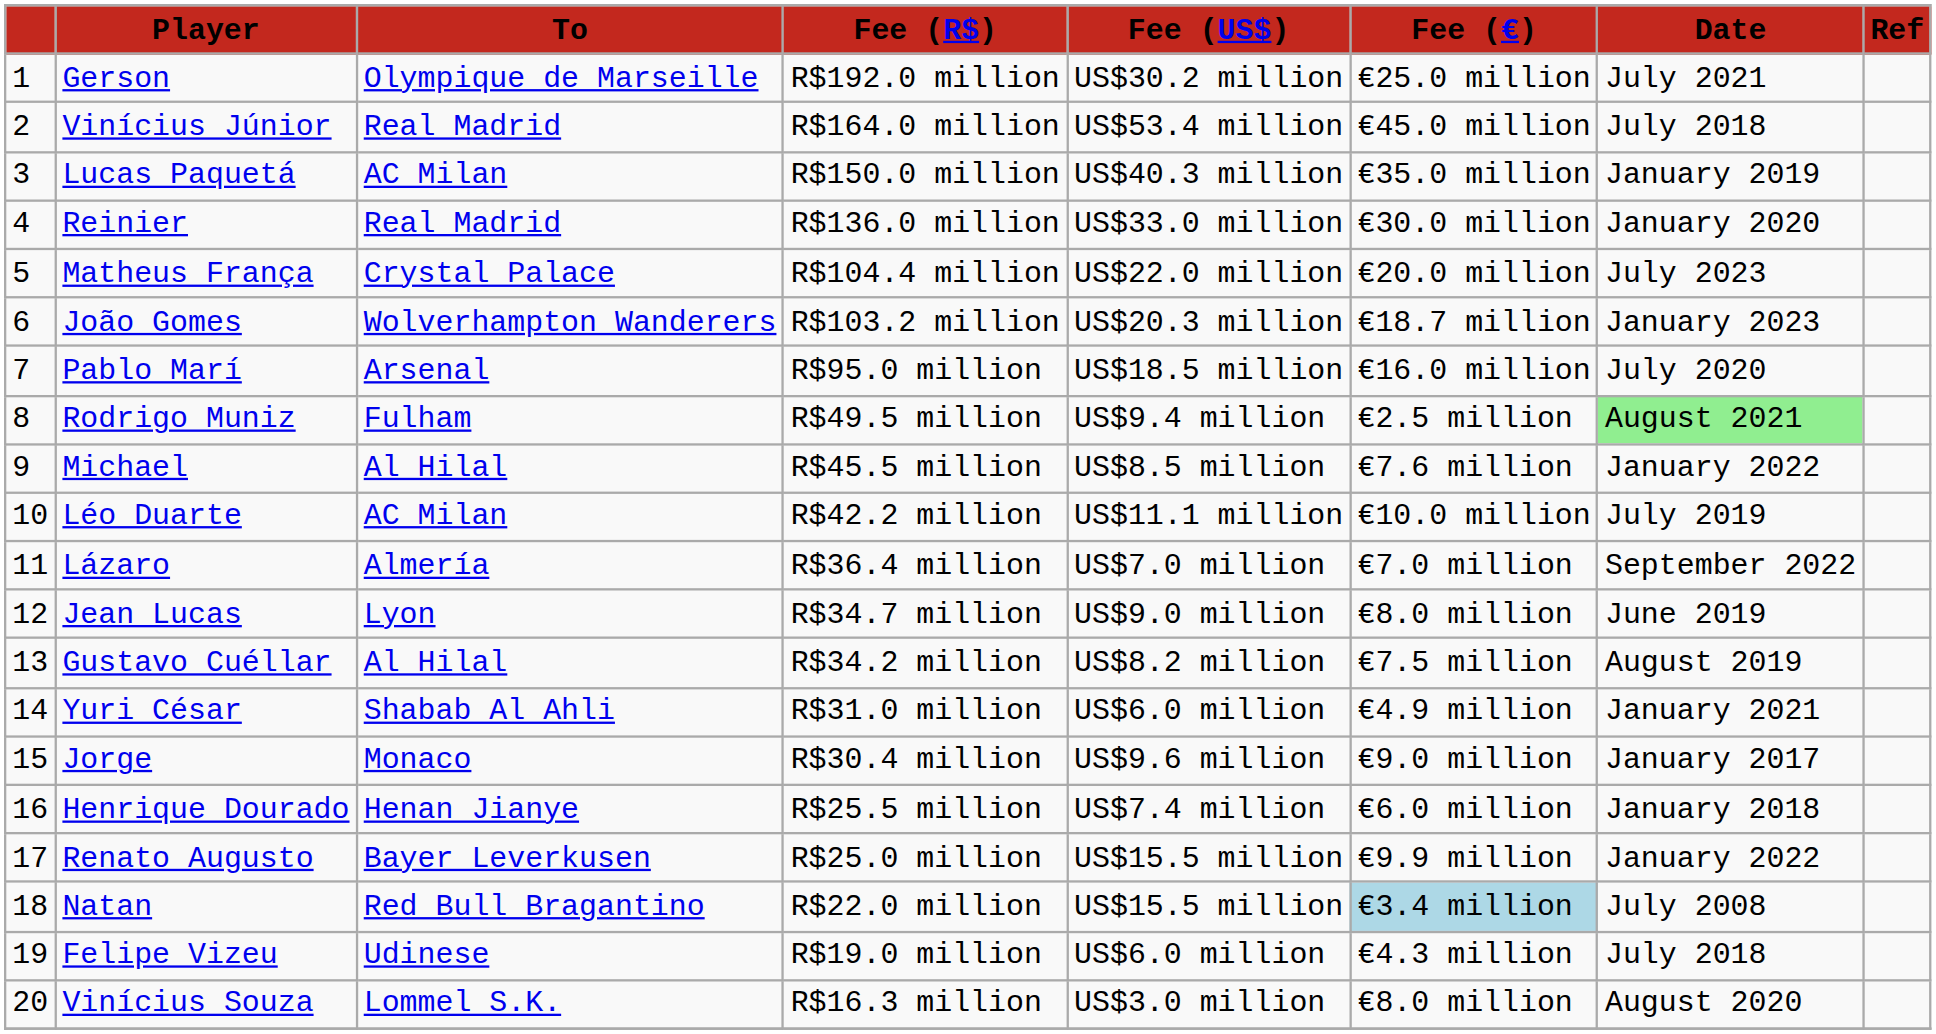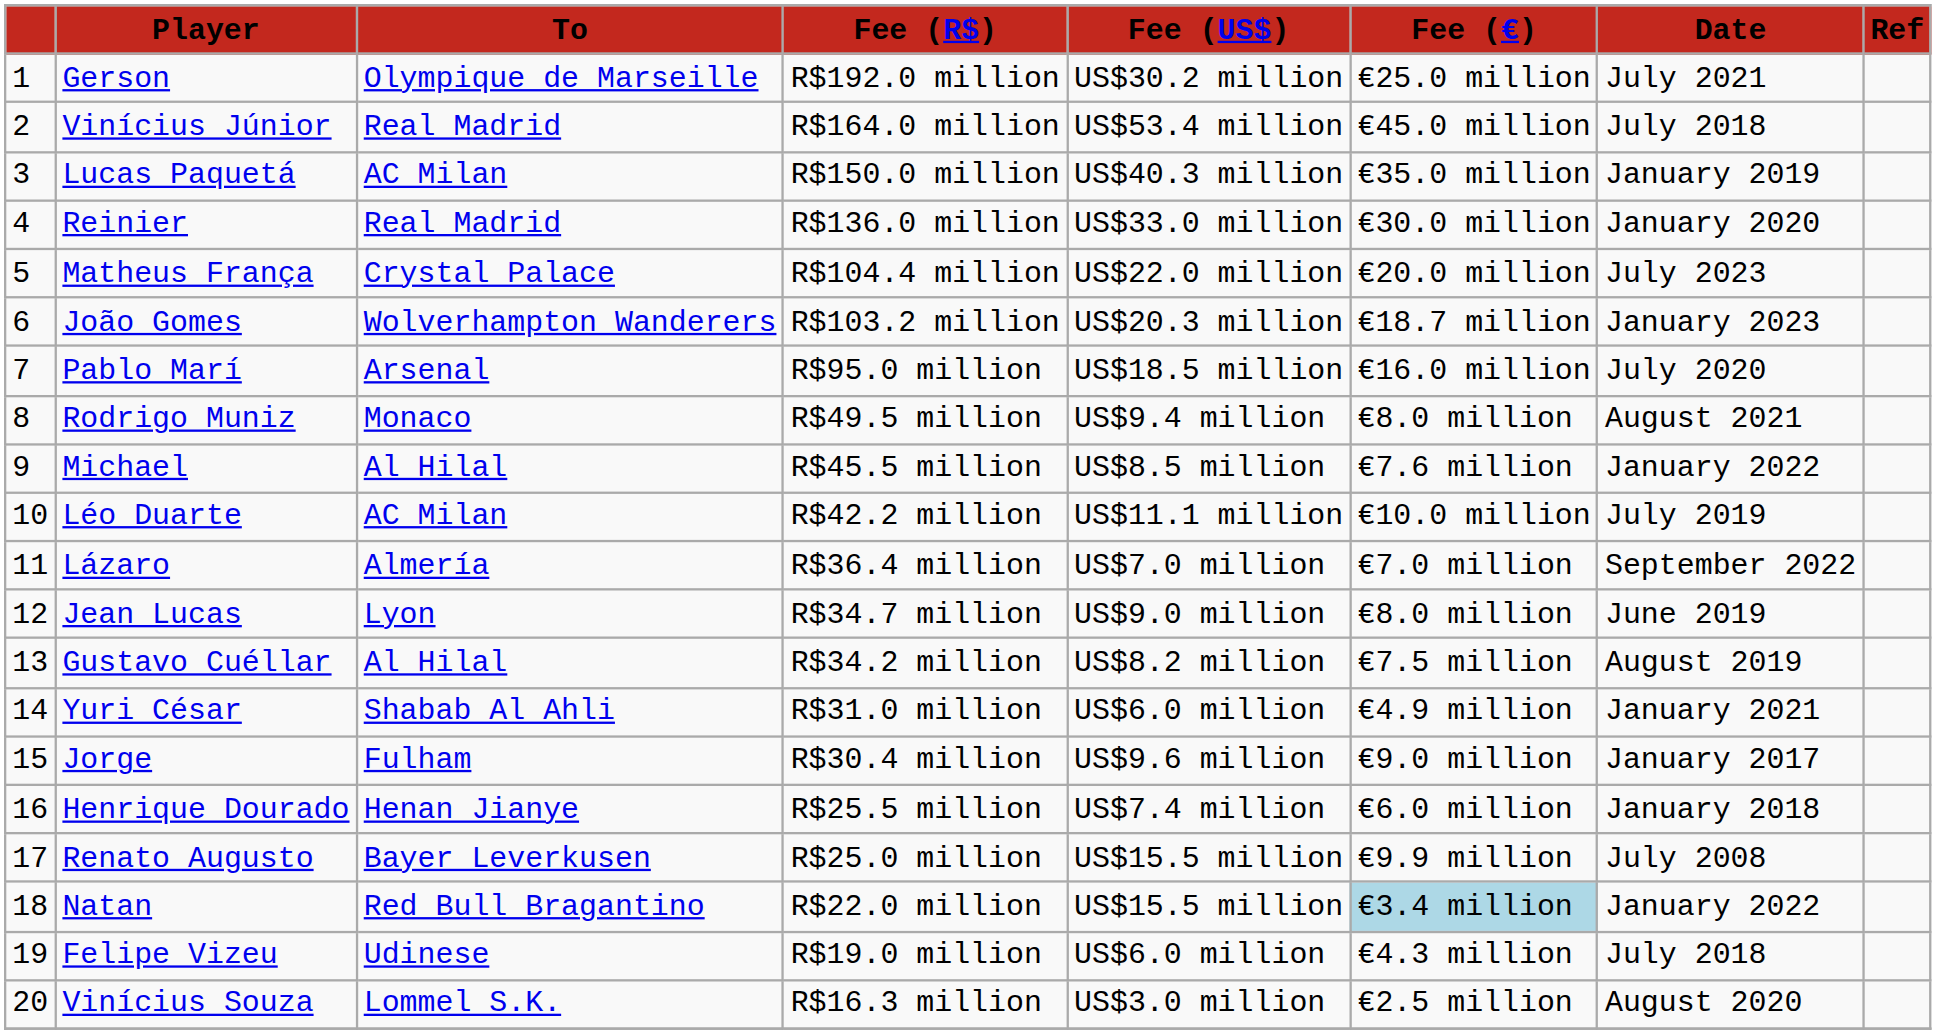 <table class="wikitable">
 <tr>
 </tr>
 <tr style="background:#C3281E; text-align:center;">
 <td></td>
 <td><span><strong>Player</strong></span></td>
 <td><span><strong>To</strong></span></td>
 <td><span><strong>Fee (<a href='#'>R$</a>)</strong></span></td>
 <td><span><strong>Fee (<a href='#'>US$</a>)</strong></span></td>
 <td><span><strong>Fee (<a href='#'>€</a>)</strong></span></td>
 <td><span><strong>Date</strong></span></td>
 <td><span><strong>Ref</strong></span></td>
 </tr>
 <tr>
 <td>1</td>
 <td> <a href='#'>Gerson</a></td>
 <td> <a href='#'>Olympique de Marseille</a></td>
 <td>R$192.0 million</td>
 <td>US$30.2 million</td>
 <td>€25.0 million</td>
 <td>July 2021</td>
 <td></td>
 </tr>
 <tr>
 <td>2</td>
 <td> <a href='#'>Vinícius Júnior</a></td>
 <td> <a href='#'>Real Madrid</a></td>
 <td>R$164.0 million</td>
 <td>US$53.4 million</td>
 <td>€45.0 million</td>
 <td>July 2018</td>
 <td></td>
 </tr>
 <tr>
 <td>3</td>
 <td> <a href='#'>Lucas Paquetá</a></td>
 <td> <a href='#'>AC Milan</a></td>
 <td>R$150.0 million</td>
 <td>US$40.3 million</td>
 <td>€35.0 million</td>
 <td>January 2019</td>
 <td></td>
 </tr>
 <tr>
 <td>4</td>
 <td> <a href='#'>Reinier</a></td>
 <td> <a href='#'>Real Madrid</a></td>
 <td>R$136.0 million</td>
 <td>US$33.0 million</td>
 <td>€30.0 million</td>
 <td>January 2020</td>
 <td></td>
 </tr>
 <tr>
 <td>5</td>
 <td> <a href='#'>Matheus França</a></td>
 <td> <a href='#'>Crystal Palace</a></td>
 <td>R$104.4 million</td>
 <td>US$22.0 million</td>
 <td>€20.0 million</td>
 <td>July 2023</td>
 <td></td>
 </tr>
 <tr>
 <td>6</td>
 <td> <a href='#'>João Gomes</a></td>
 <td> <a href='#'>Wolverhampton Wanderers</a></td>
 <td>R$103.2 million</td>
 <td>US$20.3 million</td>
 <td>€18.7 million</td>
 <td>January 2023</td>
 <td></td>
 </tr>
 <tr>
 <td>7</td>
 <td> <a href='#'>Pablo Marí</a></td>
 <td> <a href='#'>Arsenal</a></td>
 <td>R$95.0 million</td>
 <td>US$18.5 million</td>
 <td>€16.0 million</td>
 <td>July 2020</td>
 <td></td>
 </tr>
 <tr>
 <td>8</td>
 <td> <a href='#'>Rodrigo Muniz</a></td>
-<td> <a href='#'>Fulham</a></td>
+<td> <a href='#'>Monaco</a></td>
 <td>R$49.5 million</td>
 <td>US$9.4 million</td>
-<td>€2.5 million</td>
-<td style="background: lightgreen;">August 2021</td>
+<td>€8.0 million</td>
+<td>August 2021</td>
 <td></td>
 </tr>
 <tr>
 <td>9</td>
 <td> <a href='#'>Michael</a></td>
 <td> <a href='#'>Al Hilal</a></td>
 <td>R$45.5 million</td>
 <td>US$8.5 million</td>
 <td>€7.6 million</td>
 <td>January 2022</td>
 <td></td>
 </tr>
 <tr>
 <td>10</td>
 <td> <a href='#'>Léo Duarte</a></td>
 <td> <a href='#'>AC Milan</a></td>
 <td>R$42.2 million</td>
 <td>US$11.1 million</td>
 <td>€10.0 million</td>
 <td>July 2019</td>
 <td></td>
 </tr>
 <tr>
 <td>11</td>
 <td> <a href='#'>Lázaro</a></td>
 <td> <a href='#'>Almería</a></td>
 <td>R$36.4 million</td>
 <td>US$7.0 million</td>
 <td>€7.0 million</td>
 <td>September 2022</td>
 <td></td>
 </tr>
 <tr>
 <td>12</td>
 <td> <a href='#'>Jean Lucas</a></td>
 <td> <a href='#'>Lyon</a></td>
 <td>R$34.7 million</td>
 <td>US$9.0 million</td>
 <td>€8.0 million</td>
 <td>June 2019</td>
 <td></td>
 </tr>
 <tr>
 <td>13</td>
 <td> <a href='#'>Gustavo Cuéllar</a></td>
 <td> <a href='#'>Al Hilal</a></td>
 <td>R$34.2 million</td>
 <td>US$8.2 million</td>
 <td>€7.5 million</td>
 <td>August 2019</td>
 <td></td>
 </tr>
 <tr>
 <td>14</td>
 <td> <a href='#'>Yuri César</a></td>
 <td> <a href='#'>Shabab Al Ahli</a></td>
 <td>R$31.0 million</td>
 <td>US$6.0 million</td>
 <td>€4.9 million</td>
 <td>January 2021</td>
 <td></td>
 </tr>
 <tr>
 <td>15</td>
 <td> <a href='#'>Jorge</a></td>
-<td> <a href='#'>Monaco</a></td>
+<td> <a href='#'>Fulham</a></td>
 <td>R$30.4 million</td>
 <td>US$9.6 million</td>
 <td>€9.0 million</td>
 <td>January 2017</td>
 <td></td>
 </tr>
 <tr>
 <td>16</td>
 <td> <a href='#'>Henrique Dourado</a></td>
 <td> <a href='#'>Henan Jianye</a></td>
 <td>R$25.5 million</td>
 <td>US$7.4 million</td>
 <td>€6.0 million</td>
 <td>January 2018</td>
 <td></td>
 </tr>
 <tr>
 <td>17</td>
 <td> <a href='#'>Renato Augusto</a></td>
 <td> <a href='#'>Bayer Leverkusen</a></td>
 <td>R$25.0 million</td>
 <td>US$15.5 million</td>
 <td>€9.9 million</td>
-<td>January 2022</td>
+<td>July 2008</td>
 <td></td>
 </tr>
 <tr>
 <td>18</td>
 <td> <a href='#'>Natan</a></td>
 <td> <a href='#'>Red Bull Bragantino</a></td>
 <td>R$22.0 million</td>
 <td>US$15.5 million</td>
 <td style="background: lightblue;">€3.4 million</td>
-<td>July 2008</td>
+<td>January 2022</td>
 <td></td>
 </tr>
 <tr>
 <td>19</td>
 <td> <a href='#'>Felipe Vizeu</a></td>
 <td> <a href='#'>Udinese</a></td>
 <td>R$19.0 million</td>
 <td>US$6.0 million</td>
 <td>€4.3 million</td>
 <td>July 2018</td>
 <td></td>
 </tr>
 <tr>
 <td>20</td>
 <td> <a href='#'>Vinícius Souza</a></td>
 <td> <a href='#'>Lommel S.K.</a></td>
 <td>R$16.3 million</td>
 <td>US$3.0 million</td>
-<td>€8.0 million</td>
+<td>€2.5 million</td>
 <td>August 2020</td>
 <td></td>
 </tr>
 <tr>
 </tr>
 </table>
